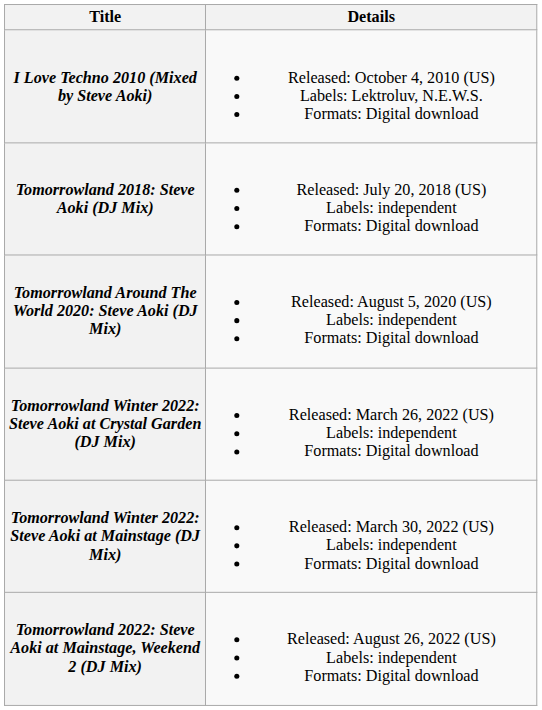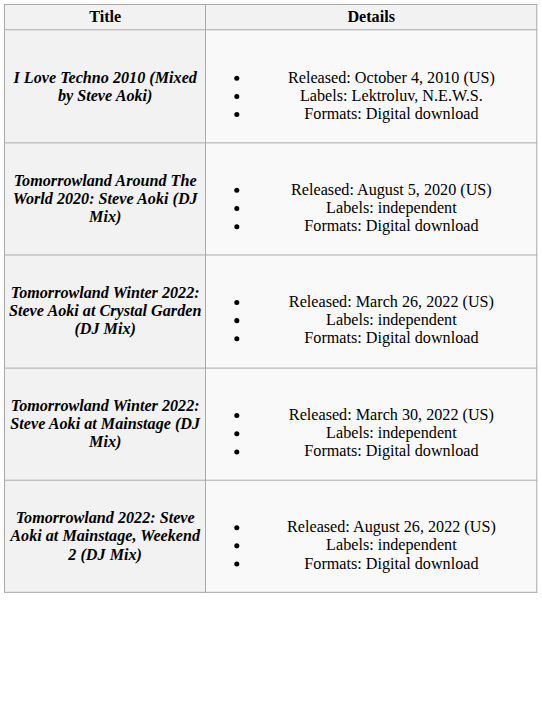 <table class="wikitable plainrowheaders" style="text-align:center;" border="1">
 <tr>
 <th scope="col" style="width:12em;">Title</th>
 <th scope="col" style="width:20em;">Details</th>
 </tr>
 <tr>
 <th scope="row"><em>I Love Techno 2010 (Mixed by Steve Aoki)</em></th>
 <td><br><ul><li>Released: October 4, 2010 <span>(US)</span></li><li>Labels: Lektroluv, N.E.W.S.</li><li>Formats: Digital download</li></ul></td>
-</tr>
-<tr>
-<th scope="row"><em>Tomorrowland 2018: Steve Aoki (DJ Mix)</em></th>
-<td><br><ul><li>Released: July 20, 2018 <span>(US)</span></li><li>Labels: independent</li><li>Formats: Digital download</li></ul></td>
 </tr>
 <tr>
 <th scope="row"><em>Tomorrowland Around The World 2020: Steve Aoki (DJ Mix)</em></th>
 <td><br><ul><li>Released: August 5, 2020 <span>(US)</span></li><li>Labels: independent</li><li>Formats: Digital download</li></ul></td>
 </tr>
 <tr>
 <th scope="row"><em>Tomorrowland Winter 2022: Steve Aoki at Crystal Garden (DJ Mix)</em></th>
 <td><br><ul><li>Released: March 26, 2022 <span>(US)</span></li><li>Labels: independent</li><li>Formats: Digital download</li></ul></td>
 </tr>
 <tr>
 <th scope="row"><em>Tomorrowland Winter 2022: Steve Aoki at Mainstage (DJ Mix)</em></th>
 <td><br><ul><li>Released: March 30, 2022 <span>(US)</span></li><li>Labels: independent</li><li>Formats: Digital download</li></ul></td>
 </tr>
 <tr>
 <th scope="row"><em>Tomorrowland 2022: Steve Aoki at Mainstage, Weekend 2 (DJ Mix)</em></th>
 <td><br><ul><li>Released: August 26, 2022 <span>(US)</span></li><li>Labels: independent</li><li>Formats: Digital download</li></ul></td>
 </tr>
 </table>
